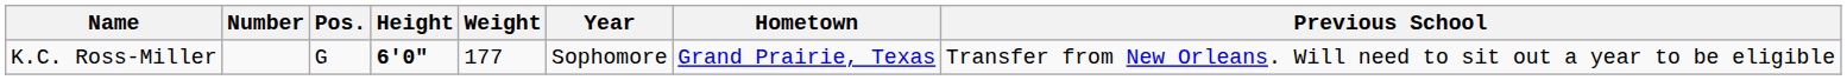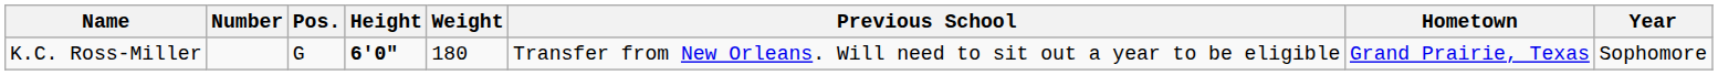 <table class="wikitable sortable" border="1">
 <tr>
 <th>Name</th>
 <th>Number</th>
 <th>Pos.</th>
 <th>Height</th>
 <th>Weight</th>
+<th class="unsortable">Previous School</th>
+<th>Hometown</th>
 <th>Year</th>
-<th>Hometown</th>
-<th class="unsortable">Previous School</th>
 </tr>
 <tr>
 <td>K.C. Ross-Miller</td>
 <td></td>
 <td>G</td>
 <td><strong>6'0"</strong></td>
-<td>177</td>
+<td>180</td>
+<td>Transfer from <a href='#'>New Orleans</a>. Will need to sit out a year to be eligible</td>
+<td><a href='#'>Grand Prairie, Texas</a></td>
 <td>Sophomore</td>
-<td><a href='#'>Grand Prairie, Texas</a></td>
-<td>Transfer from <a href='#'>New Orleans</a>. Will need to sit out a year to be eligible</td>
 </tr>
 </table>
